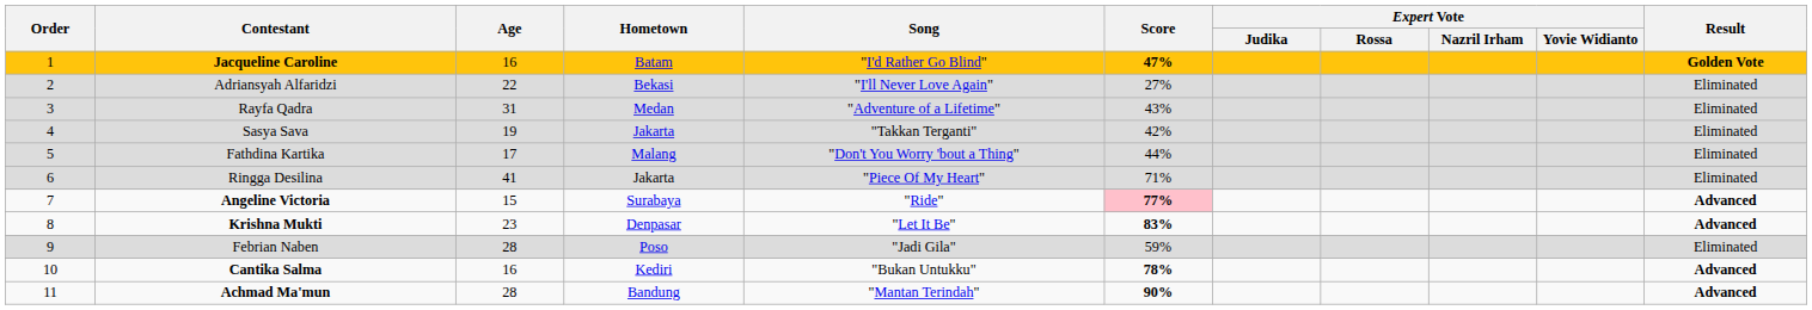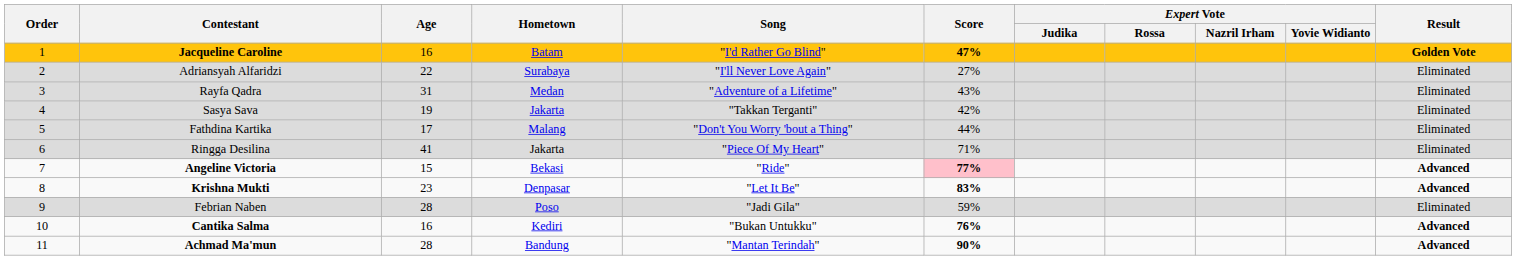 <table class="wikitable" style="text-align:center; width:100%;">
 <tr>
 <th scope="col" rowspan="2" style="width:05%;">Order</th>
 <th scope="col" rowspan="2" style="width:20%;">Contestant</th>
 <th scope="col" rowspan="2" style="width:06%;">Age</th>
 <th scope="col" rowspan="2" style="width:10%;">Hometown</th>
 <th scope="col" rowspan="2" style="width:20%;">Song</th>
 <th rowspan="2" style="width:6%">Score</th>
 <th scope="col" colspan="4" style="width:24%;"><em>Expert</em> Vote</th>
 <th rowspan="2" style="width:10%">Result</th>
 </tr>
 <tr>
 <th style="width:06%;">Judika</th>
 <th style="width:06%;">Rossa</th>
 <th style="width:06%;">Nazril Irham</th>
 <th style="width:06%;">Yovie Widianto</th>
 </tr>
 <tr style="background:#FFC40C;">
 <td>1</td>
 <td><strong>Jacqueline Caroline</strong></td>
 <td>16</td>
 <td><a href='#'>Batam</a></td>
 <td>"<a href='#'>I'd Rather Go Blind</a>"</td>
 <td><strong>47%</strong></td>
 <td></td>
 <td></td>
 <td></td>
 <td></td>
 <td><strong>Golden Vote</strong></td>
 </tr>
 <tr style="background:#DCDCDC;">
 <td>2</td>
 <td>Adriansyah Alfaridzi</td>
 <td>22</td>
-<td><a href='#'>Bekasi</a></td>
+<td><a href='#'>Surabaya</a></td>
 <td>"<a href='#'>I'll Never Love Again</a>"</td>
 <td>27%</td>
 <td></td>
 <td></td>
 <td></td>
 <td></td>
 <td>Eliminated</td>
 </tr>
 <tr style="background:#DCDCDC;">
 <td>3</td>
 <td>Rayfa Qadra</td>
 <td>31</td>
 <td><a href='#'>Medan</a></td>
 <td>"<a href='#'>Adventure of a Lifetime</a>"</td>
 <td>43%</td>
 <td></td>
 <td></td>
 <td></td>
 <td></td>
 <td>Eliminated</td>
 </tr>
 <tr style="background:#DCDCDC;">
 <td>4</td>
 <td>Sasya Sava</td>
 <td>19</td>
 <td><a href='#'>Jakarta</a></td>
 <td>"Takkan Terganti"</td>
 <td>42%</td>
 <td></td>
 <td></td>
 <td></td>
 <td></td>
 <td>Eliminated</td>
 </tr>
 <tr style="background:#DCDCDC;">
 <td>5</td>
 <td>Fathdina Kartika</td>
 <td>17</td>
 <td><a href='#'>Malang</a></td>
 <td>"<a href='#'>Don't You Worry 'bout a Thing</a>"</td>
 <td>44%</td>
 <td></td>
 <td></td>
 <td></td>
 <td></td>
 <td>Eliminated</td>
 </tr>
 <tr style="background:#DCDCDC;">
 <td>6</td>
 <td>Ringga Desilina</td>
 <td>41</td>
 <td>Jakarta</td>
 <td>"<a href='#'>Piece Of My Heart</a>"</td>
 <td>71%</td>
 <td></td>
 <td></td>
 <td></td>
 <td></td>
 <td>Eliminated</td>
 </tr>
 <tr>
 <td>7</td>
 <td><strong>Angeline Victoria</strong></td>
 <td>15</td>
-<td><a href='#'>Surabaya</a></td>
+<td><a href='#'>Bekasi</a></td>
 <td>"<a href='#'>Ride</a>"</td>
 <td style="background: pink;"><strong>77%</strong></td>
 <td></td>
 <td></td>
 <td></td>
 <td></td>
 <td><strong>Advanced</strong></td>
 </tr>
 <tr>
 <td>8</td>
 <td><strong>Krishna Mukti</strong></td>
 <td>23</td>
 <td><a href='#'>Denpasar</a></td>
 <td>"<a href='#'>Let It Be</a>"</td>
 <td><strong>83%</strong></td>
 <td></td>
 <td></td>
 <td></td>
 <td></td>
 <td><strong>Advanced</strong></td>
 </tr>
 <tr style="background:#DCDCDC;">
 <td>9</td>
 <td>Febrian Naben</td>
 <td>28</td>
 <td><a href='#'>Poso</a></td>
 <td>"Jadi Gila"</td>
 <td>59%</td>
 <td></td>
 <td></td>
 <td></td>
 <td></td>
 <td>Eliminated</td>
 </tr>
 <tr>
 <td>10</td>
 <td><strong>Cantika Salma</strong></td>
 <td>16</td>
 <td><a href='#'>Kediri</a></td>
 <td>"Bukan Untukku"</td>
-<td><strong>78%</strong></td>
+<td><strong>76%</strong></td>
 <td></td>
 <td></td>
 <td></td>
 <td></td>
 <td><strong>Advanced</strong></td>
 </tr>
 <tr>
 <td>11</td>
 <td><strong>Achmad Ma'mun</strong></td>
 <td>28</td>
 <td><a href='#'>Bandung</a></td>
 <td>"<a href='#'>Mantan Terindah</a>"</td>
 <td><strong>90%</strong></td>
 <td></td>
 <td></td>
 <td></td>
 <td></td>
 <td><strong>Advanced</strong></td>
 </tr>
 </table>
